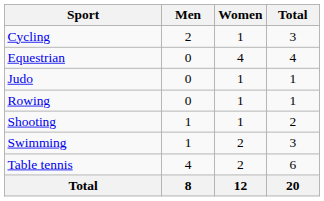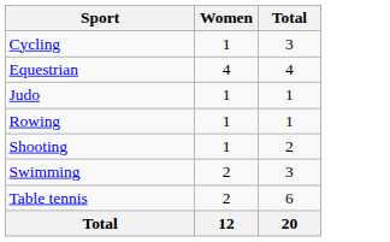 <table class="wikitable sortable" style="text-align:center;">
 <tr>
 <th width=180>Sport</th>
-<th width=55>Men</th>
 <th width=55>Women</th>
 <th width=55>Total</th>
 </tr>
 <tr>
 <td align=left><a href='#'>Cycling</a></td>
-<td>2</td>
 <td>1</td>
 <td>3</td>
 </tr>
 <tr>
 <td align=left><a href='#'>Equestrian</a></td>
-<td>0</td>
 <td>4</td>
 <td>4</td>
 </tr>
 <tr>
 <td align=left><a href='#'>Judo</a></td>
-<td>0</td>
 <td>1</td>
 <td>1</td>
 </tr>
 <tr>
 <td align=left><a href='#'>Rowing</a></td>
-<td>0</td>
 <td>1</td>
 <td>1</td>
 </tr>
 <tr>
 <td align=left><a href='#'>Shooting</a></td>
 <td>1</td>
-<td>1</td>
 <td>2</td>
 </tr>
 <tr>
 <td align=left><a href='#'>Swimming</a></td>
-<td>1</td>
 <td>2</td>
 <td>3</td>
 </tr>
 <tr>
 <td align=left><a href='#'>Table tennis</a></td>
-<td>4</td>
 <td>2</td>
 <td>6</td>
 </tr>
 <tr>
 <th>Total</th>
-<th>8</th>
 <th>12</th>
 <th>20</th>
 </tr>
 </table>
